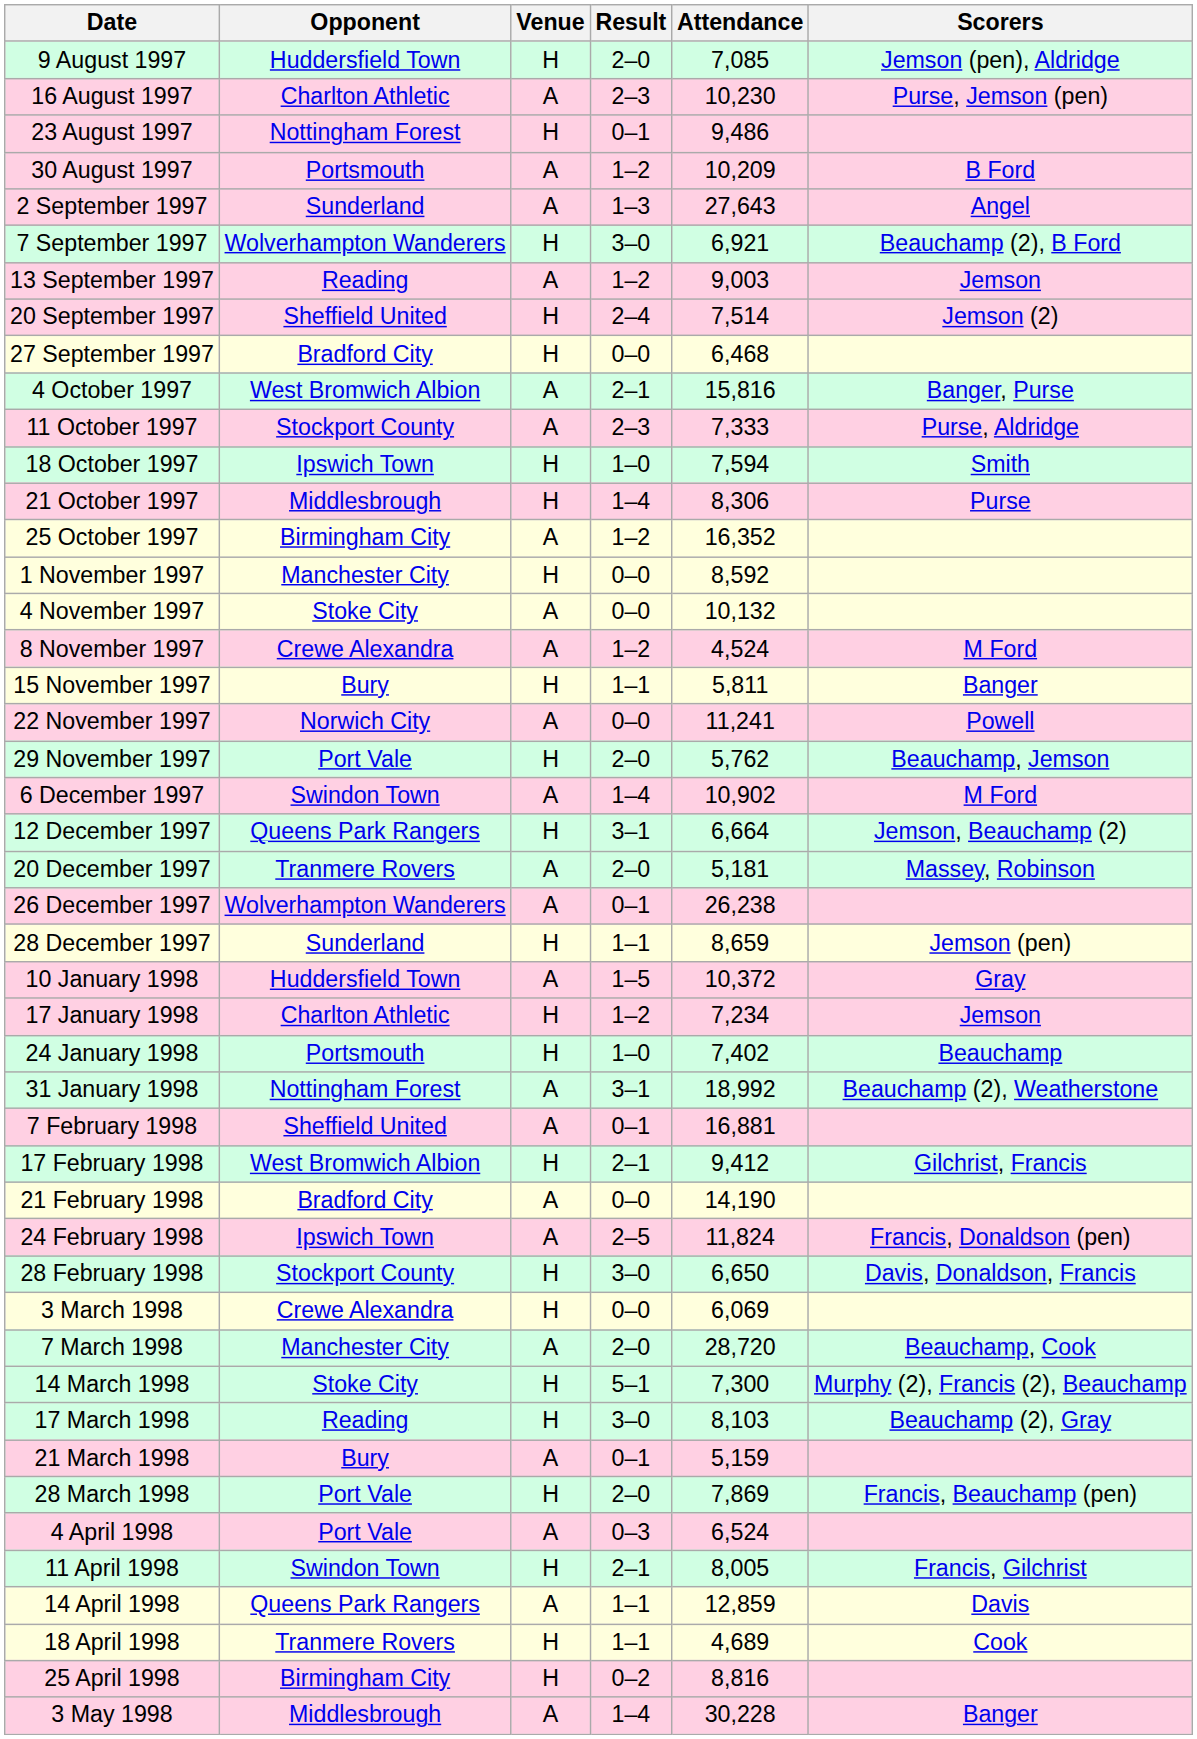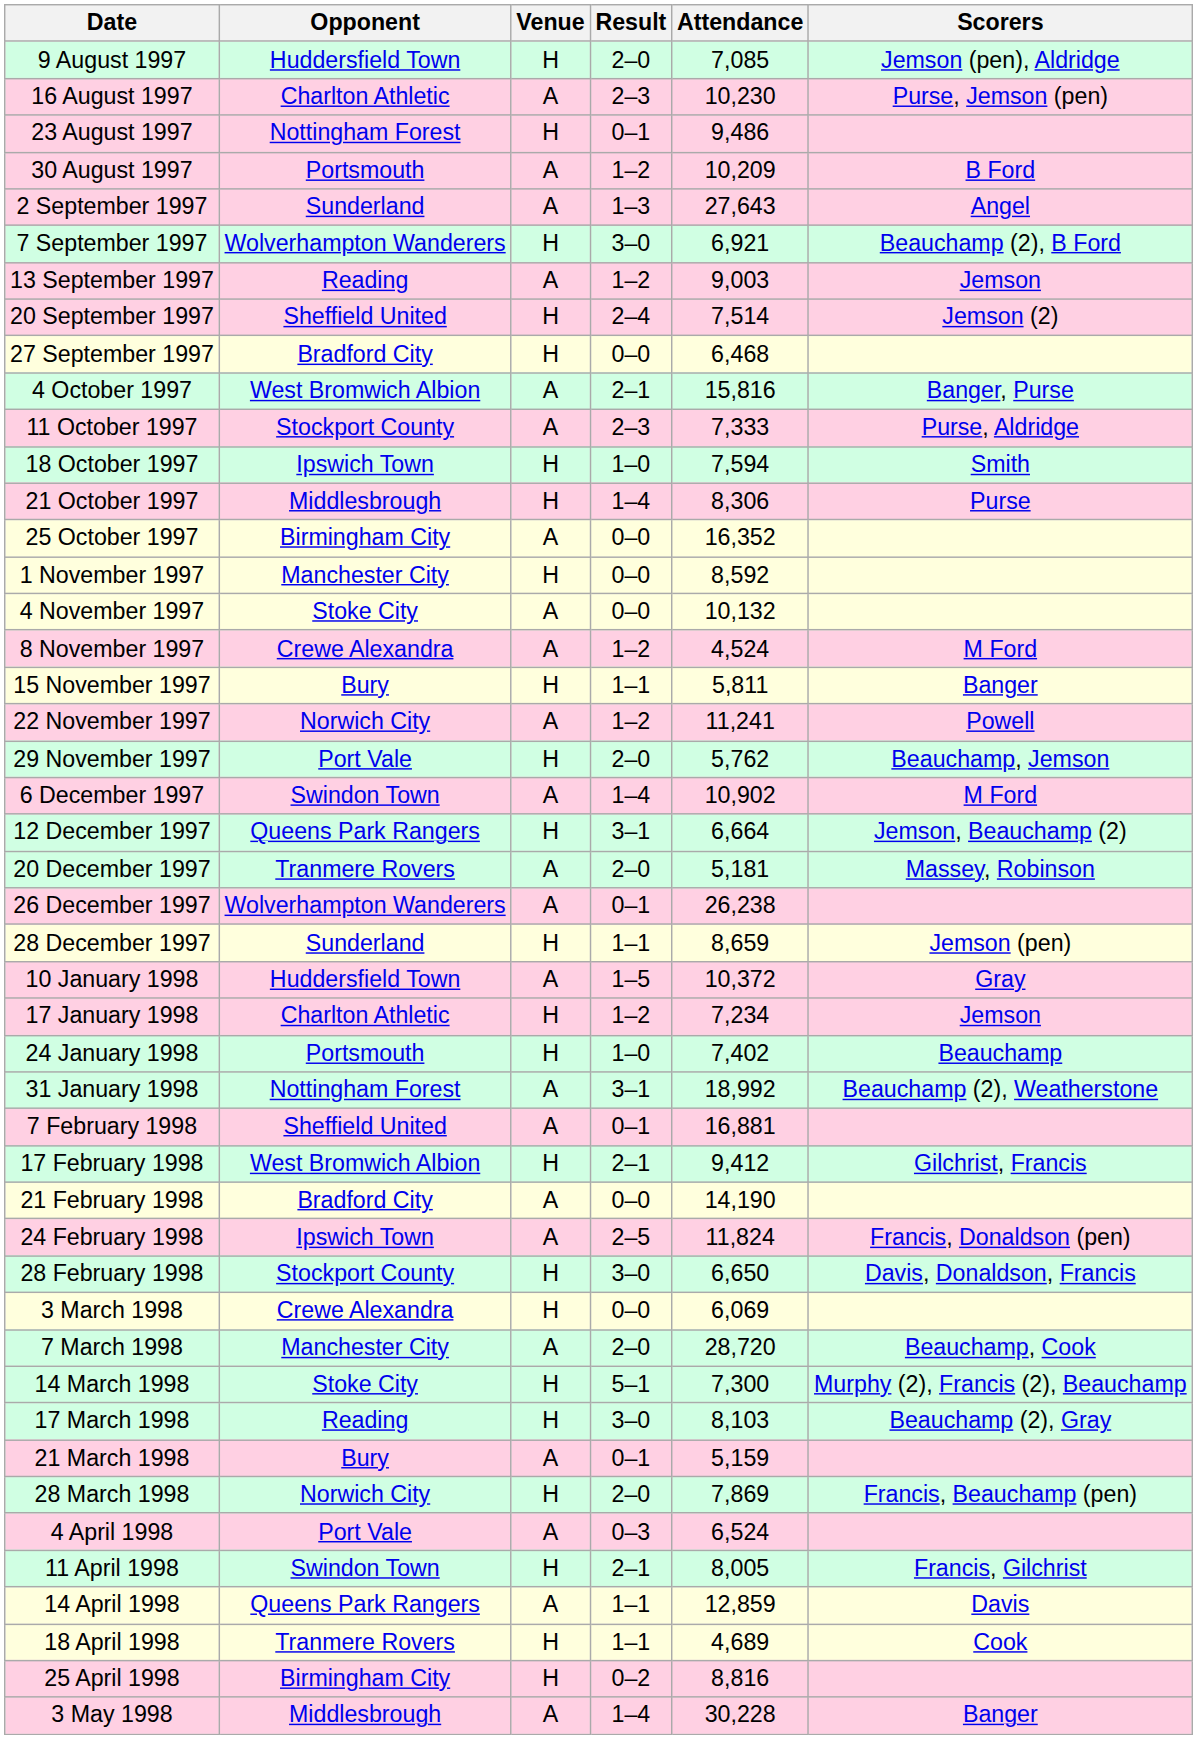 <table class="wikitable sortable" style="text-align:center;">
 <tr>
 <th>Date</th>
 <th>Opponent</th>
 <th>Venue</th>
 <th>Result</th>
 <th>Attendance</th>
 <th>Scorers</th>
 </tr>
 <tr style="background:#d0ffe3;">
 <td>9 August 1997</td>
 <td><a href='#'>Huddersfield Town</a></td>
 <td>H</td>
 <td>2–0</td>
 <td>7,085</td>
 <td><a href='#'>Jemson</a> (pen), <a href='#'>Aldridge</a></td>
 </tr>
 <tr style="background:#ffd0e3;">
 <td>16 August 1997</td>
 <td><a href='#'>Charlton Athletic</a></td>
 <td>A</td>
 <td>2–3</td>
 <td>10,230</td>
 <td><a href='#'>Purse</a>, <a href='#'>Jemson</a> (pen)</td>
 </tr>
 <tr style="background:#ffd0e3;">
 <td>23 August 1997</td>
 <td><a href='#'>Nottingham Forest</a></td>
 <td>H</td>
 <td>0–1</td>
 <td>9,486</td>
 <td></td>
 </tr>
 <tr style="background:#ffd0e3;">
 <td>30 August 1997</td>
 <td><a href='#'>Portsmouth</a></td>
 <td>A</td>
 <td>1–2</td>
 <td>10,209</td>
 <td><a href='#'>B Ford</a></td>
 </tr>
 <tr style="background:#ffd0e3;">
 <td>2 September 1997</td>
 <td><a href='#'>Sunderland</a></td>
 <td>A</td>
 <td>1–3</td>
 <td>27,643</td>
 <td><a href='#'>Angel</a></td>
 </tr>
 <tr style="background:#d0ffe3;">
 <td>7 September 1997</td>
 <td><a href='#'>Wolverhampton Wanderers</a></td>
 <td>H</td>
 <td>3–0</td>
 <td>6,921</td>
 <td><a href='#'>Beauchamp</a> (2), <a href='#'>B Ford</a></td>
 </tr>
 <tr style="background:#ffd0e3;">
 <td>13 September 1997</td>
 <td><a href='#'>Reading</a></td>
 <td>A</td>
 <td>1–2</td>
 <td>9,003</td>
 <td><a href='#'>Jemson</a></td>
 </tr>
 <tr style="background:#ffd0e3;">
 <td>20 September 1997</td>
 <td><a href='#'>Sheffield United</a></td>
 <td>H</td>
 <td>2–4</td>
 <td>7,514</td>
 <td><a href='#'>Jemson</a> (2)</td>
 </tr>
 <tr style="background:#ffd;">
 <td>27 September 1997</td>
 <td><a href='#'>Bradford City</a></td>
 <td>H</td>
 <td>0–0</td>
 <td>6,468</td>
 <td></td>
 </tr>
 <tr style="background:#d0ffe3;">
 <td>4 October 1997</td>
 <td><a href='#'>West Bromwich Albion</a></td>
 <td>A</td>
 <td>2–1</td>
 <td>15,816</td>
 <td><a href='#'>Banger</a>, <a href='#'>Purse</a></td>
 </tr>
 <tr style="background:#ffd0e3;">
 <td>11 October 1997</td>
 <td><a href='#'>Stockport County</a></td>
 <td>A</td>
 <td>2–3</td>
 <td>7,333</td>
 <td><a href='#'>Purse</a>, <a href='#'>Aldridge</a></td>
 </tr>
 <tr style="background:#d0ffe3;">
 <td>18 October 1997</td>
 <td><a href='#'>Ipswich Town</a></td>
 <td>H</td>
 <td>1–0</td>
 <td>7,594</td>
 <td><a href='#'>Smith</a></td>
 </tr>
 <tr style="background:#ffd0e3;">
 <td>21 October 1997</td>
 <td><a href='#'>Middlesbrough</a></td>
 <td>H</td>
 <td>1–4</td>
 <td>8,306</td>
 <td><a href='#'>Purse</a></td>
 </tr>
 <tr style="background:#ffd;">
 <td>25 October 1997</td>
 <td><a href='#'>Birmingham City</a></td>
 <td>A</td>
-<td>1–2</td>
+<td>0–0</td>
 <td>16,352</td>
 <td></td>
 </tr>
 <tr style="background:#ffd;">
 <td>1 November 1997</td>
 <td><a href='#'>Manchester City</a></td>
 <td>H</td>
 <td>0–0</td>
 <td>8,592</td>
 <td></td>
 </tr>
 <tr style="background:#ffd;">
 <td>4 November 1997</td>
 <td><a href='#'>Stoke City</a></td>
 <td>A</td>
 <td>0–0</td>
 <td>10,132</td>
 <td></td>
 </tr>
 <tr style="background:#ffd0e3;">
 <td>8 November 1997</td>
 <td><a href='#'>Crewe Alexandra</a></td>
 <td>A</td>
 <td>1–2</td>
 <td>4,524</td>
 <td><a href='#'>M Ford</a></td>
 </tr>
 <tr style="background:#ffd;">
 <td>15 November 1997</td>
 <td><a href='#'>Bury</a></td>
 <td>H</td>
 <td>1–1</td>
 <td>5,811</td>
 <td><a href='#'>Banger</a></td>
 </tr>
 <tr style="background:#ffd0e3;">
 <td>22 November 1997</td>
 <td><a href='#'>Norwich City</a></td>
 <td>A</td>
-<td>0–0</td>
+<td>1–2</td>
 <td>11,241</td>
 <td><a href='#'>Powell</a></td>
 </tr>
 <tr style="background:#d0ffe3;">
 <td>29 November 1997</td>
 <td><a href='#'>Port Vale</a></td>
 <td>H</td>
 <td>2–0</td>
 <td>5,762</td>
 <td><a href='#'>Beauchamp</a>, <a href='#'>Jemson</a></td>
 </tr>
 <tr style="background:#ffd0e3;">
 <td>6 December 1997</td>
 <td><a href='#'>Swindon Town</a></td>
 <td>A</td>
 <td>1–4</td>
 <td>10,902</td>
 <td><a href='#'>M Ford</a></td>
 </tr>
 <tr style="background:#d0ffe3;">
 <td>12 December 1997</td>
 <td><a href='#'>Queens Park Rangers</a></td>
 <td>H</td>
 <td>3–1</td>
 <td>6,664</td>
 <td><a href='#'>Jemson</a>, <a href='#'>Beauchamp</a> (2)</td>
 </tr>
 <tr style="background:#d0ffe3;">
 <td>20 December 1997</td>
 <td><a href='#'>Tranmere Rovers</a></td>
 <td>A</td>
 <td>2–0</td>
 <td>5,181</td>
 <td><a href='#'>Massey</a>, <a href='#'>Robinson</a></td>
 </tr>
 <tr style="background:#ffd0e3;">
 <td>26 December 1997</td>
 <td><a href='#'>Wolverhampton Wanderers</a></td>
 <td>A</td>
 <td>0–1</td>
 <td>26,238</td>
 <td></td>
 </tr>
 <tr style="background:#ffd;">
 <td>28 December 1997</td>
 <td><a href='#'>Sunderland</a></td>
 <td>H</td>
 <td>1–1</td>
 <td>8,659</td>
 <td><a href='#'>Jemson</a> (pen)</td>
 </tr>
 <tr style="background:#ffd0e3;">
 <td>10 January 1998</td>
 <td><a href='#'>Huddersfield Town</a></td>
 <td>A</td>
 <td>1–5</td>
 <td>10,372</td>
 <td><a href='#'>Gray</a></td>
 </tr>
 <tr style="background:#ffd0e3;">
 <td>17 January 1998</td>
 <td><a href='#'>Charlton Athletic</a></td>
 <td>H</td>
 <td>1–2</td>
 <td>7,234</td>
 <td><a href='#'>Jemson</a></td>
 </tr>
 <tr style="background:#d0ffe3;">
 <td>24 January 1998</td>
 <td><a href='#'>Portsmouth</a></td>
 <td>H</td>
 <td>1–0</td>
 <td>7,402</td>
 <td><a href='#'>Beauchamp</a></td>
 </tr>
 <tr style="background:#d0ffe3;">
 <td>31 January 1998</td>
 <td><a href='#'>Nottingham Forest</a></td>
 <td>A</td>
 <td>3–1</td>
 <td>18,992</td>
 <td><a href='#'>Beauchamp</a> (2), <a href='#'>Weatherstone</a></td>
 </tr>
 <tr style="background:#ffd0e3;">
 <td>7 February 1998</td>
 <td><a href='#'>Sheffield United</a></td>
 <td>A</td>
 <td>0–1</td>
 <td>16,881</td>
 <td></td>
 </tr>
 <tr style="background:#d0ffe3;">
 <td>17 February 1998</td>
 <td><a href='#'>West Bromwich Albion</a></td>
 <td>H</td>
 <td>2–1</td>
 <td>9,412</td>
 <td><a href='#'>Gilchrist</a>, <a href='#'>Francis</a></td>
 </tr>
 <tr style="background:#ffd;">
 <td>21 February 1998</td>
 <td><a href='#'>Bradford City</a></td>
 <td>A</td>
 <td>0–0</td>
 <td>14,190</td>
 <td></td>
 </tr>
 <tr style="background:#ffd0e3;">
 <td>24 February 1998</td>
 <td><a href='#'>Ipswich Town</a></td>
 <td>A</td>
 <td>2–5</td>
 <td>11,824</td>
 <td><a href='#'>Francis</a>, <a href='#'>Donaldson</a> (pen)</td>
 </tr>
 <tr style="background:#d0ffe3;">
 <td>28 February 1998</td>
 <td><a href='#'>Stockport County</a></td>
 <td>H</td>
 <td>3–0</td>
 <td>6,650</td>
 <td><a href='#'>Davis</a>, <a href='#'>Donaldson</a>, <a href='#'>Francis</a></td>
 </tr>
 <tr style="background:#ffd;">
 <td>3 March 1998</td>
 <td><a href='#'>Crewe Alexandra</a></td>
 <td>H</td>
 <td>0–0</td>
 <td>6,069</td>
 <td></td>
 </tr>
 <tr style="background:#d0ffe3;">
 <td>7 March 1998</td>
 <td><a href='#'>Manchester City</a></td>
 <td>A</td>
 <td>2–0</td>
 <td>28,720</td>
 <td><a href='#'>Beauchamp</a>, <a href='#'>Cook</a></td>
 </tr>
 <tr style="background:#d0ffe3;">
 <td>14 March 1998</td>
 <td><a href='#'>Stoke City</a></td>
 <td>H</td>
 <td>5–1</td>
 <td>7,300</td>
 <td><a href='#'>Murphy</a> (2), <a href='#'>Francis</a> (2), <a href='#'>Beauchamp</a></td>
 </tr>
 <tr style="background:#d0ffe3;">
 <td>17 March 1998</td>
 <td><a href='#'>Reading</a></td>
 <td>H</td>
 <td>3–0</td>
 <td>8,103</td>
 <td><a href='#'>Beauchamp</a> (2), <a href='#'>Gray</a></td>
 </tr>
 <tr style="background:#ffd0e3;">
 <td>21 March 1998</td>
 <td><a href='#'>Bury</a></td>
 <td>A</td>
 <td>0–1</td>
 <td>5,159</td>
 <td></td>
 </tr>
 <tr style="background:#d0ffe3;">
 <td>28 March 1998</td>
-<td><a href='#'>Port Vale</a></td>
+<td><a href='#'>Norwich City</a></td>
 <td>H</td>
 <td>2–0</td>
 <td>7,869</td>
 <td><a href='#'>Francis</a>, <a href='#'>Beauchamp</a> (pen)</td>
 </tr>
 <tr style="background:#ffd0e3;">
 <td>4 April 1998</td>
 <td><a href='#'>Port Vale</a></td>
 <td>A</td>
 <td>0–3</td>
 <td>6,524</td>
 <td></td>
 </tr>
 <tr style="background:#d0ffe3;">
 <td>11 April 1998</td>
 <td><a href='#'>Swindon Town</a></td>
 <td>H</td>
 <td>2–1</td>
 <td>8,005</td>
 <td><a href='#'>Francis</a>, <a href='#'>Gilchrist</a></td>
 </tr>
 <tr style="background:#ffd;">
 <td>14 April 1998</td>
 <td><a href='#'>Queens Park Rangers</a></td>
 <td>A</td>
 <td>1–1</td>
 <td>12,859</td>
 <td><a href='#'>Davis</a></td>
 </tr>
 <tr style="background:#ffd;">
 <td>18 April 1998</td>
 <td><a href='#'>Tranmere Rovers</a></td>
 <td>H</td>
 <td>1–1</td>
 <td>4,689</td>
 <td><a href='#'>Cook</a></td>
 </tr>
 <tr style="background:#ffd0e3;">
 <td>25 April 1998</td>
 <td><a href='#'>Birmingham City</a></td>
 <td>H</td>
 <td>0–2</td>
 <td>8,816</td>
 <td></td>
 </tr>
 <tr style="background:#ffd0e3;">
 <td>3 May 1998</td>
 <td><a href='#'>Middlesbrough</a></td>
 <td>A</td>
 <td>1–4</td>
 <td>30,228</td>
 <td><a href='#'>Banger</a></td>
 </tr>
 </table>
